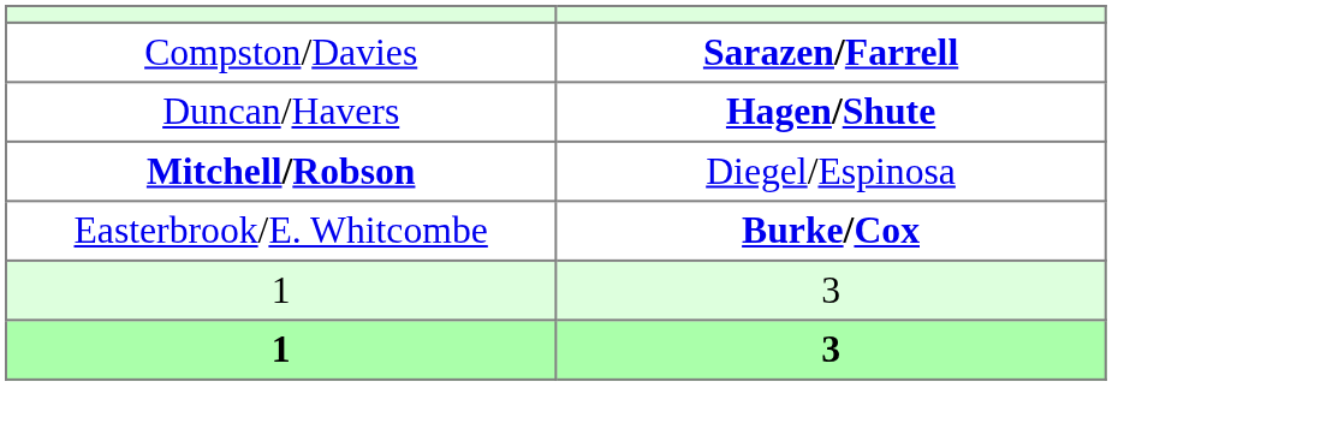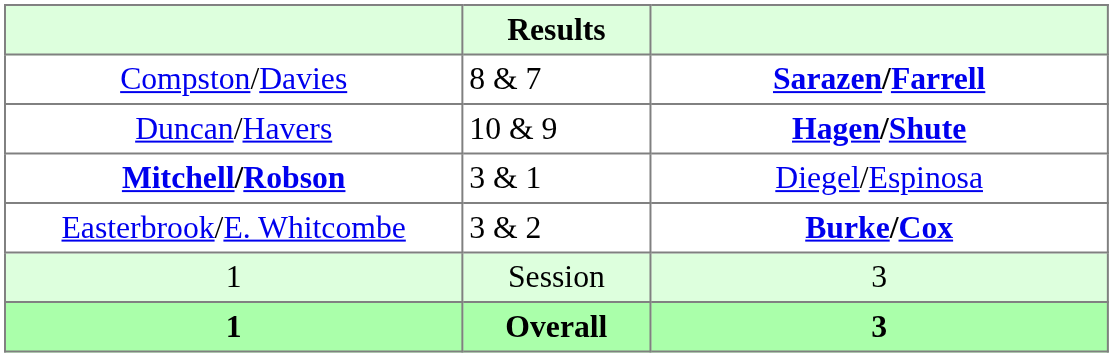 <table border="1" cellpadding="3" style="border-collapse:collapse; text-align:center;">
 <tr style="background:#dfd;">
 <th style="width:14em;"></th>
+<th style="width:5.5em;">Results</th>
 <th style="width:14em;"></th>
 </tr>
 <tr>
 <td><a href='#'>Compston</a>/<a href='#'>Davies</a></td>
+<td align=left> 8 & 7</td>
 <td><strong><a href='#'>Sarazen</a>/<a href='#'>Farrell</a></strong></td>
 </tr>
 <tr>
 <td><a href='#'>Duncan</a>/<a href='#'>Havers</a></td>
+<td align=left> 10 & 9</td>
 <td><strong><a href='#'>Hagen</a>/<a href='#'>Shute</a></strong></td>
 </tr>
 <tr>
 <td><strong><a href='#'>Mitchell</a>/<a href='#'>Robson</a></strong></td>
+<td align=left> 3 & 1</td>
 <td><a href='#'>Diegel</a>/<a href='#'>Espinosa</a></td>
 </tr>
 <tr>
 <td><a href='#'>Easterbrook</a>/<a href='#'>E. Whitcombe</a></td>
+<td align=left> 3 & 2</td>
 <td><strong><a href='#'>Burke</a>/<a href='#'>Cox</a></strong></td>
 </tr>
 <tr style="background:#dfd;">
 <td>1</td>
+<td>Session</td>
 <td>3</td>
 </tr>
 <tr style="background:#afa;">
 <th>1</th>
+<th>Overall</th>
 <th>3</th>
 </tr>
 </table>
